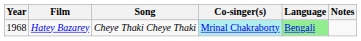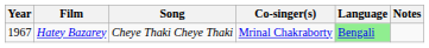 <table class="sortable wikitable">
 <tr>
 <th>Year</th>
 <th>Film</th>
 <th>Song</th>
 <th>Co-singer(s)</th>
 <th>Language</th>
 <th>Notes</th>
 </tr>
 <tr>
-<td rowspan="1">1968</td>
+<td rowspan="1">1967</td>
 <td><em><a href='#'>Hatey Bazarey</a></em></td>
 <td><em>Cheye Thaki Cheye Thaki</em></td>
-<td style="background: paleturquoise;"><a href='#'>Mrinal Chakraborty</a></td>
+<td><a href='#'>Mrinal Chakraborty</a></td>
 <td style="background: lightgreen;"><a href='#'>Bengali</a></td>
 <td></td>
 </tr>
 </table>
